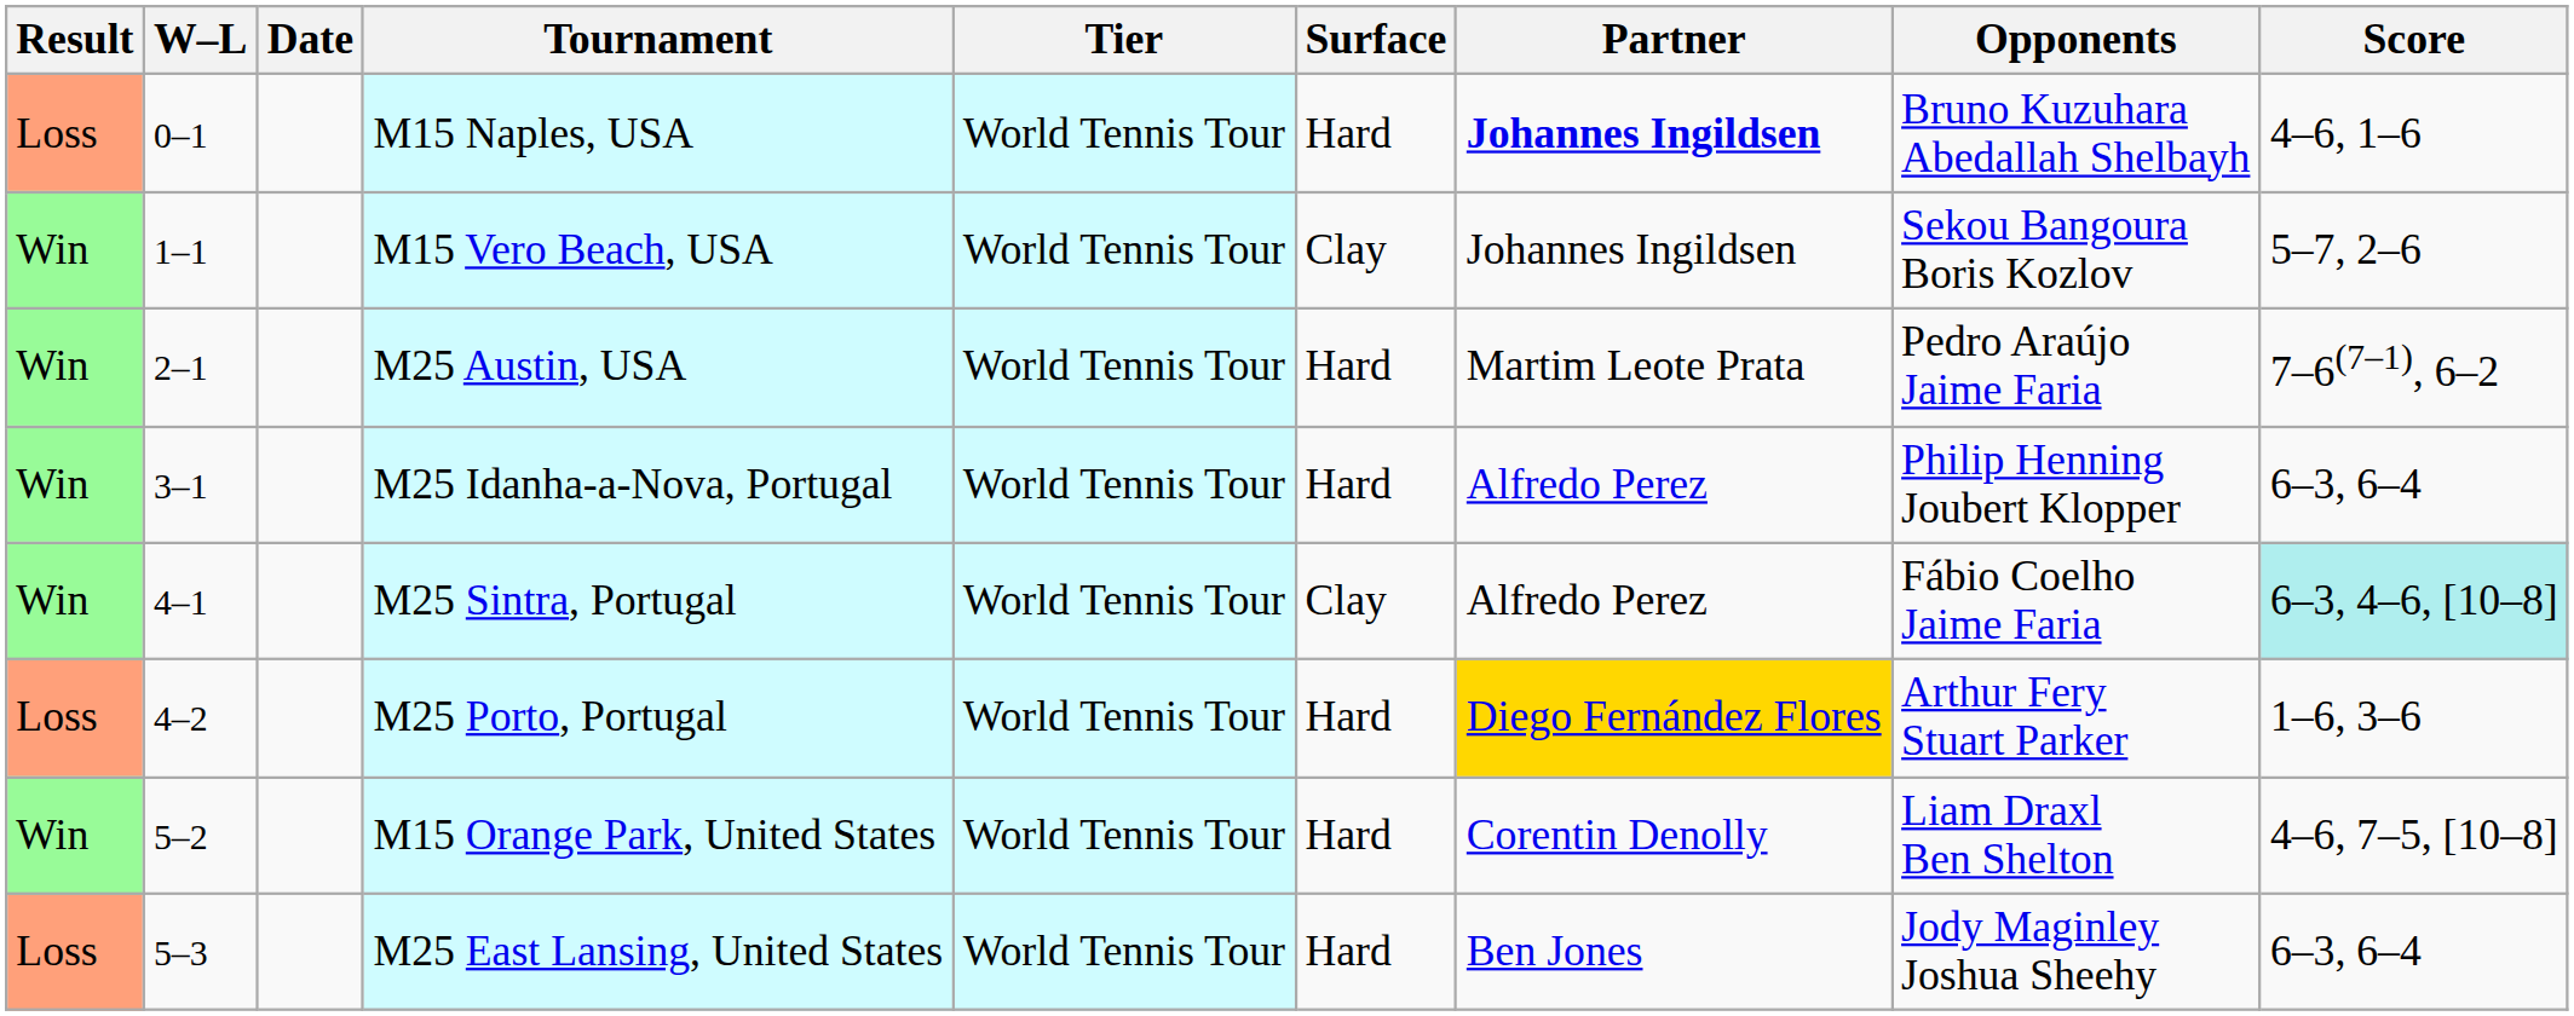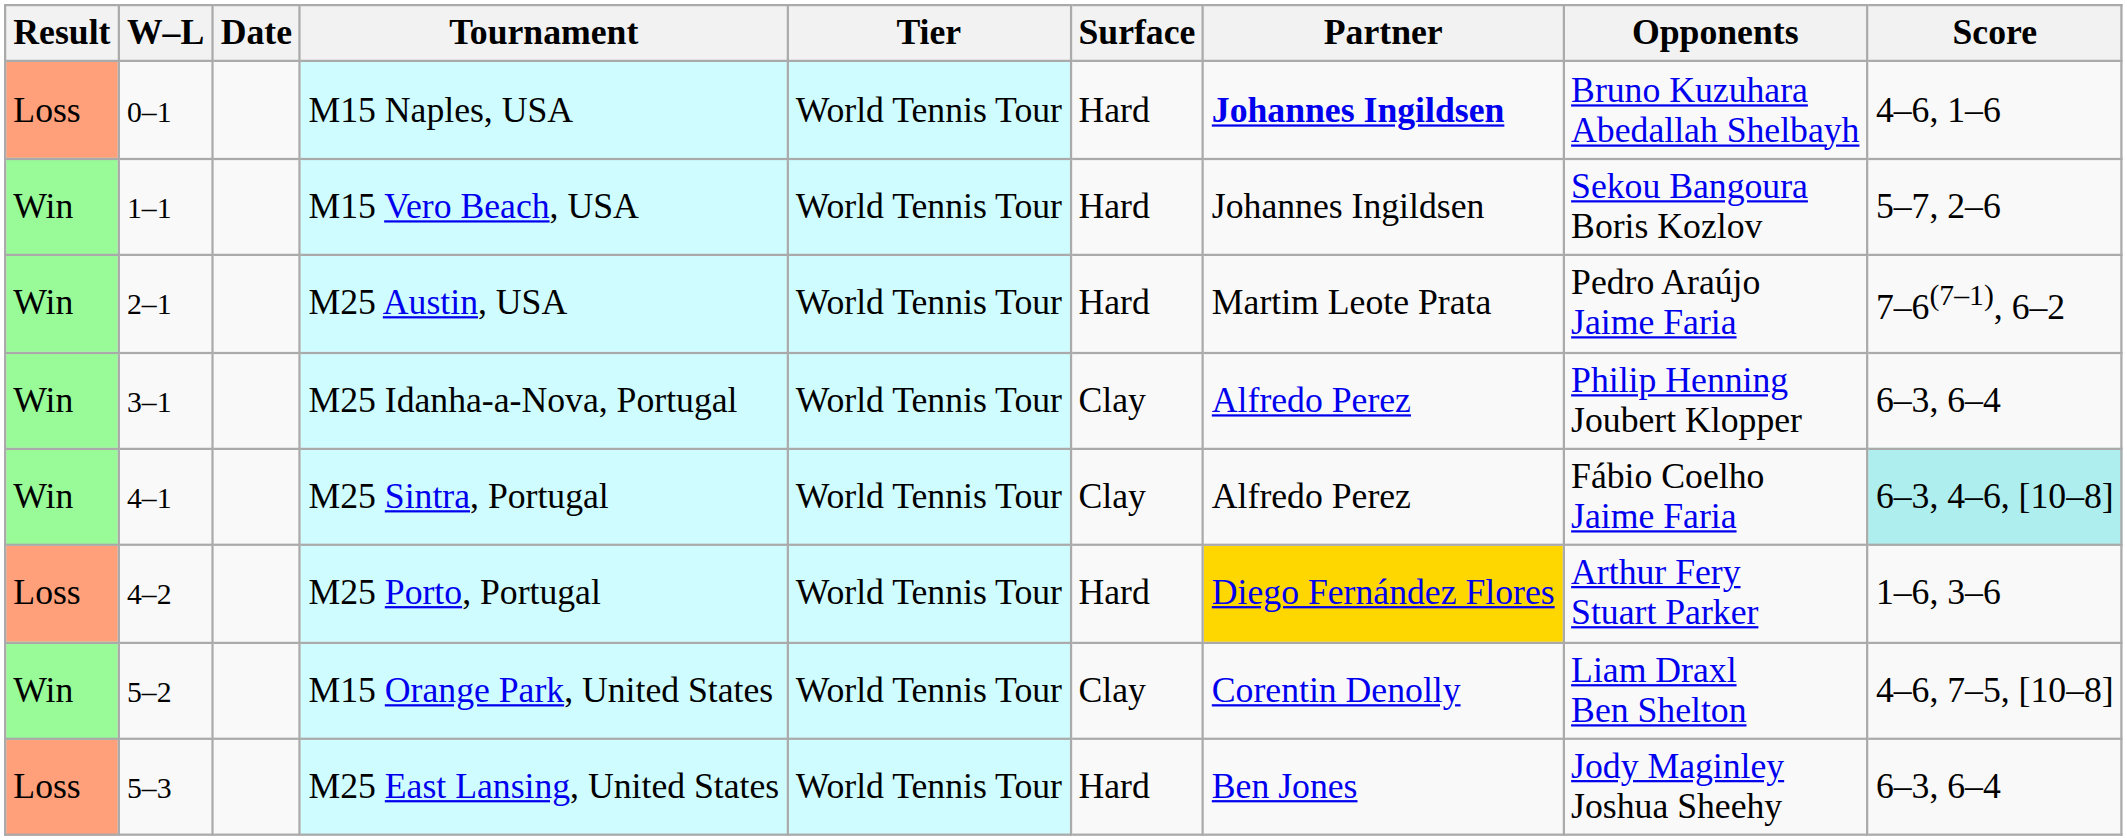 <table class="sortable wikitable">
 <tr>
 <th>Result</th>
 <th class="unsortable">W–L</th>
 <th>Date</th>
 <th>Tournament</th>
 <th>Tier</th>
 <th>Surface</th>
 <th>Partner</th>
 <th>Opponents</th>
 <th class="unsortable">Score</th>
 </tr>
 <tr>
 <td bgcolor=FFA07A>Loss</td>
 <td><small>0–1</small></td>
 <td></td>
 <td style="background:#cffcff;">M15 Naples, USA</td>
 <td style="background:#cffcff;">World Tennis Tour</td>
 <td>Hard</td>
 <td><strong> <a href='#'>Johannes Ingildsen</a></strong></td>
 <td> <a href='#'>Bruno Kuzuhara</a><br> <a href='#'>Abedallah Shelbayh</a></td>
 <td>4–6, 1–6</td>
 </tr>
 <tr>
 <td bgcolor=98FB98>Win</td>
 <td><small>1–1</small></td>
 <td></td>
 <td style="background:#cffcff;">M15 <a href='#'>Vero Beach</a>, USA</td>
 <td style="background:#cffcff;">World Tennis Tour</td>
-<td>Clay</td>
+<td>Hard</td>
 <td> Johannes Ingildsen</td>
 <td> <a href='#'>Sekou Bangoura</a><br> Boris Kozlov</td>
 <td>5–7, 2–6</td>
 </tr>
 <tr>
 <td bgcolor=98FB98>Win</td>
 <td><small>2–1</small></td>
 <td></td>
 <td style="background:#cffcff;">M25 <a href='#'>Austin</a>, USA</td>
 <td style="background:#cffcff;">World Tennis Tour</td>
 <td>Hard</td>
 <td> Martim Leote Prata</td>
 <td> Pedro Araújo<br> <a href='#'>Jaime Faria</a></td>
 <td>7–6<sup>(7–1)</sup>, 6–2</td>
 </tr>
 <tr>
 <td bgcolor=98FB98>Win</td>
 <td><small>3–1</small></td>
 <td></td>
 <td style="background:#cffcff;">M25 Idanha-a-Nova, Portugal</td>
 <td style="background:#cffcff;">World Tennis Tour</td>
-<td>Hard</td>
+<td>Clay</td>
 <td> <a href='#'>Alfredo Perez</a></td>
 <td> <a href='#'>Philip Henning</a><br> Joubert Klopper</td>
 <td>6–3, 6–4</td>
 </tr>
 <tr>
 <td bgcolor=98FB98>Win</td>
 <td><small>4–1</small></td>
 <td></td>
 <td style="background:#cffcff;">M25 <a href='#'>Sintra</a>, Portugal</td>
 <td style="background:#cffcff;">World Tennis Tour</td>
 <td>Clay</td>
 <td> Alfredo Perez</td>
 <td> Fábio Coelho<br> <a href='#'>Jaime Faria</a></td>
 <td style="background: paleturquoise;">6–3, 4–6, [10–8]</td>
 </tr>
 <tr>
 <td bgcolor=FFA07A>Loss</td>
 <td><small>4–2</small></td>
 <td></td>
 <td style="background:#cffcff;">M25 <a href='#'>Porto</a>, Portugal</td>
 <td style="background:#cffcff;">World Tennis Tour</td>
 <td>Hard</td>
 <td style="background: gold;"> <a href='#'>Diego Fernández Flores</a></td>
 <td> <a href='#'>Arthur Fery</a><br> <a href='#'>Stuart Parker</a></td>
 <td>1–6, 3–6</td>
 </tr>
 <tr>
 <td bgcolor=98FB98>Win</td>
 <td><small>5–2</small></td>
 <td></td>
 <td style="background:#cffcff;">M15 <a href='#'>Orange Park</a>, United States</td>
 <td style="background:#cffcff;">World Tennis Tour</td>
-<td>Hard</td>
+<td>Clay</td>
 <td> <a href='#'>Corentin Denolly</a></td>
 <td> <a href='#'>Liam Draxl</a><br> <a href='#'>Ben Shelton</a></td>
 <td>4–6, 7–5, [10–8]</td>
 </tr>
 <tr>
 <td bgcolor=FFA07A>Loss</td>
 <td><small>5–3</small></td>
 <td></td>
 <td style="background:#cffcff;">M25 <a href='#'>East Lansing</a>, United States</td>
 <td style="background:#cffcff;">World Tennis Tour</td>
 <td>Hard</td>
 <td> <a href='#'>Ben Jones</a></td>
 <td> <a href='#'>Jody Maginley</a><br> Joshua Sheehy</td>
 <td>6–3, 6–4</td>
 </tr>
 </table>
